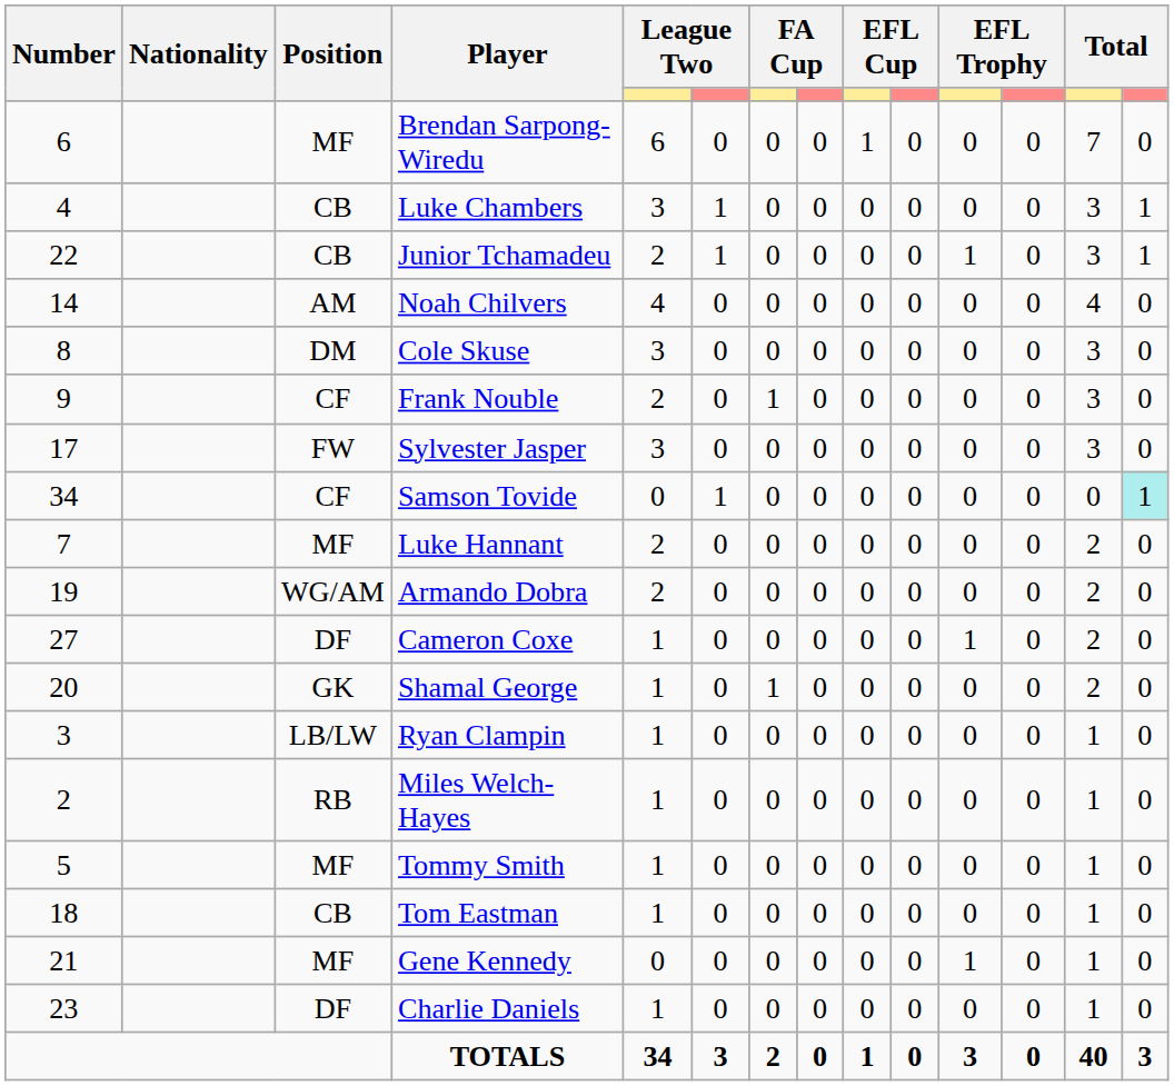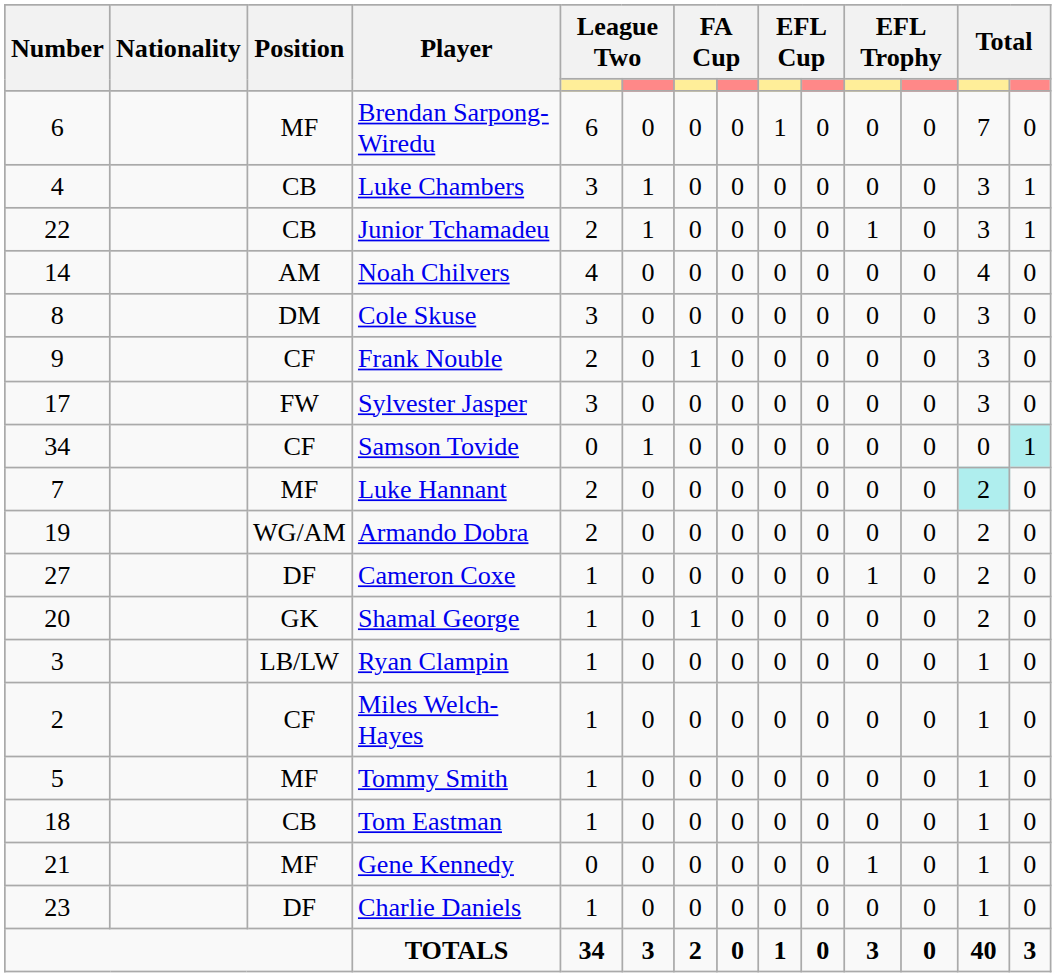 <table class="wikitable" style="font-size: 95%; text-align: center;">
 <tr>
 <th rowspan="2" width="10%" align="center">Number</th>
 <th rowspan="2" width="10%" align="center">Nationality</th>
 <th rowspan="2" width="10%" align="center">Position</th>
 <th rowspan="2" width="20%" align="center">Player</th>
 <th colspan="2" align="center">League Two</th>
 <th colspan="2" align="center">FA Cup</th>
 <th colspan="2" align="center">EFL Cup</th>
 <th colspan="2" align="center">EFL Trophy</th>
 <th colspan="2" align="center">Total</th>
 </tr>
 <tr>
 <th width=60 style="background: #FFEE99"></th>
 <th width=60 style="background: #FF8888"></th>
 <th width=60 style="background: #FFEE99"></th>
 <th width=60 style="background: #FF8888"></th>
 <th width=60 style="background: #FFEE99"></th>
 <th width=60 style="background: #FF8888"></th>
 <th width=60 style="background: #FFEE99"></th>
 <th width=60 style="background: #FF8888"></th>
 <th width=60 style="background: #FFEE99"></th>
 <th width=60 style="background: #FF8888"></th>
 </tr>
 <tr>
 <td>6</td>
 <td></td>
 <td>MF</td>
 <td align="left"><a href='#'>Brendan Sarpong-Wiredu</a></td>
 <td>6</td>
 <td>0</td>
 <td>0</td>
 <td>0</td>
 <td>1</td>
 <td>0</td>
 <td>0</td>
 <td>0</td>
 <td>7</td>
 <td>0</td>
 </tr>
 <tr>
 <td>4</td>
 <td></td>
 <td>CB</td>
 <td align="left"><a href='#'>Luke Chambers</a></td>
 <td>3</td>
 <td>1</td>
 <td>0</td>
 <td>0</td>
 <td>0</td>
 <td>0</td>
 <td>0</td>
 <td>0</td>
 <td>3</td>
 <td>1</td>
 </tr>
 <tr>
 <td>22</td>
 <td></td>
 <td>CB</td>
 <td align="left"><a href='#'>Junior Tchamadeu</a></td>
 <td>2</td>
 <td>1</td>
 <td>0</td>
 <td>0</td>
 <td>0</td>
 <td>0</td>
 <td>1</td>
 <td>0</td>
 <td>3</td>
 <td>1</td>
 </tr>
 <tr>
 <td>14</td>
 <td></td>
 <td>AM</td>
 <td align="left"><a href='#'>Noah Chilvers</a></td>
 <td>4</td>
 <td>0</td>
 <td>0</td>
 <td>0</td>
 <td>0</td>
 <td>0</td>
 <td>0</td>
 <td>0</td>
 <td>4</td>
 <td>0</td>
 </tr>
 <tr>
 <td>8</td>
 <td></td>
 <td>DM</td>
 <td align="left"><a href='#'>Cole Skuse</a></td>
 <td>3</td>
 <td>0</td>
 <td>0</td>
 <td>0</td>
 <td>0</td>
 <td>0</td>
 <td>0</td>
 <td>0</td>
 <td>3</td>
 <td>0</td>
 </tr>
 <tr>
 <td>9</td>
 <td></td>
 <td>CF</td>
 <td align="left"><a href='#'>Frank Nouble</a></td>
 <td>2</td>
 <td>0</td>
 <td>1</td>
 <td>0</td>
 <td>0</td>
 <td>0</td>
 <td>0</td>
 <td>0</td>
 <td>3</td>
 <td>0</td>
 </tr>
 <tr>
 <td>17</td>
 <td></td>
 <td>FW</td>
 <td align="left"><a href='#'>Sylvester Jasper</a></td>
 <td>3</td>
 <td>0</td>
 <td>0</td>
 <td>0</td>
 <td>0</td>
 <td>0</td>
 <td>0</td>
 <td>0</td>
 <td>3</td>
 <td>0</td>
 </tr>
 <tr>
 <td>34</td>
 <td></td>
 <td>CF</td>
 <td align="left"><a href='#'>Samson Tovide</a></td>
 <td>0</td>
 <td>1</td>
 <td>0</td>
 <td>0</td>
 <td>0</td>
 <td>0</td>
 <td>0</td>
 <td>0</td>
 <td>0</td>
 <td style="background: paleturquoise;">1</td>
 </tr>
 <tr>
 <td>7</td>
 <td></td>
 <td>MF</td>
 <td align="left"><a href='#'>Luke Hannant</a></td>
 <td>2</td>
 <td>0</td>
 <td>0</td>
 <td>0</td>
 <td>0</td>
 <td>0</td>
 <td>0</td>
 <td>0</td>
-<td>2</td>
+<td style="background: paleturquoise;">2</td>
 <td>0</td>
 </tr>
 <tr>
 <td>19</td>
 <td></td>
 <td>WG/AM</td>
 <td align="left"><a href='#'>Armando Dobra</a></td>
 <td>2</td>
 <td>0</td>
 <td>0</td>
 <td>0</td>
 <td>0</td>
 <td>0</td>
 <td>0</td>
 <td>0</td>
 <td>2</td>
 <td>0</td>
 </tr>
 <tr>
 <td>27</td>
 <td></td>
 <td>DF</td>
 <td align="left"><a href='#'>Cameron Coxe</a></td>
 <td>1</td>
 <td>0</td>
 <td>0</td>
 <td>0</td>
 <td>0</td>
 <td>0</td>
 <td>1</td>
 <td>0</td>
 <td>2</td>
 <td>0</td>
 </tr>
 <tr>
 <td>20</td>
 <td></td>
 <td>GK</td>
 <td align="left"><a href='#'>Shamal George</a></td>
 <td>1</td>
 <td>0</td>
 <td>1</td>
 <td>0</td>
 <td>0</td>
 <td>0</td>
 <td>0</td>
 <td>0</td>
 <td>2</td>
 <td>0</td>
 </tr>
 <tr>
 <td>3</td>
 <td></td>
 <td>LB/LW</td>
 <td align="left"><a href='#'>Ryan Clampin</a></td>
 <td>1</td>
 <td>0</td>
 <td>0</td>
 <td>0</td>
 <td>0</td>
 <td>0</td>
 <td>0</td>
 <td>0</td>
 <td>1</td>
 <td>0</td>
 </tr>
 <tr>
 <td>2</td>
 <td></td>
-<td>RB</td>
+<td>CF</td>
 <td align="left"><a href='#'>Miles Welch-Hayes</a></td>
 <td>1</td>
 <td>0</td>
 <td>0</td>
 <td>0</td>
 <td>0</td>
 <td>0</td>
 <td>0</td>
 <td>0</td>
 <td>1</td>
 <td>0</td>
 </tr>
 <tr>
 <td>5</td>
 <td></td>
 <td>MF</td>
 <td align="left"><a href='#'>Tommy Smith</a></td>
 <td>1</td>
 <td>0</td>
 <td>0</td>
 <td>0</td>
 <td>0</td>
 <td>0</td>
 <td>0</td>
 <td>0</td>
 <td>1</td>
 <td>0</td>
 </tr>
 <tr>
 <td>18</td>
 <td></td>
 <td>CB</td>
 <td align="left"><a href='#'>Tom Eastman</a></td>
 <td>1</td>
 <td>0</td>
 <td>0</td>
 <td>0</td>
 <td>0</td>
 <td>0</td>
 <td>0</td>
 <td>0</td>
 <td>1</td>
 <td>0</td>
 </tr>
 <tr>
 <td>21</td>
 <td></td>
 <td>MF</td>
 <td align="left"><a href='#'>Gene Kennedy</a></td>
 <td>0</td>
 <td>0</td>
 <td>0</td>
 <td>0</td>
 <td>0</td>
 <td>0</td>
 <td>1</td>
 <td>0</td>
 <td>1</td>
 <td>0</td>
 </tr>
 <tr>
 <td>23</td>
 <td></td>
 <td>DF</td>
 <td align="left"><a href='#'>Charlie Daniels</a></td>
 <td>1</td>
 <td>0</td>
 <td>0</td>
 <td>0</td>
 <td>0</td>
 <td>0</td>
 <td>0</td>
 <td>0</td>
 <td>1</td>
 <td>0</td>
 </tr>
 <tr>
 <td colspan="3"></td>
 <td><strong>TOTALS</strong></td>
 <td><strong>34</strong></td>
 <td><strong>3</strong></td>
 <td><strong>2</strong></td>
 <td><strong>0</strong></td>
 <td><strong>1</strong></td>
 <td><strong>0</strong></td>
 <td><strong>3</strong></td>
 <td><strong>0</strong></td>
 <td><strong>40</strong></td>
 <td><strong>3</strong></td>
 </tr>
 </table>
